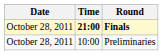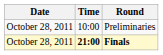 <table class="wikitable">
 <tr>
 <th>Date</th>
 <th>Time</th>
 <th>Round</th>
 </tr>
+<tr>
+<td>October 28, 2011</td>
+<td>10:00</td>
+<td>Preliminaries</td>
+</tr>
 <tr style=background:lemonchiffon>
 <td>October 28, 2011</td>
 <td><strong>21:00</strong></td>
 <td><strong>Finals</strong></td>
 </tr>
-<tr>
-<td>October 28, 2011</td>
-<td>10:00</td>
-<td>Preliminaries</td>
-</tr>
 </table>
